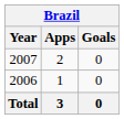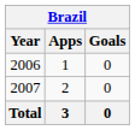 <table class="wikitable" style="text-align:center">
 <tr>
 <th colspan="3"><a href='#'>Brazil</a></th>
 </tr>
 <tr>
 <th>Year</th>
 <th>Apps</th>
 <th>Goals</th>
 </tr>
 <tr>
-<td>2007</td>
-<td>2</td>
+<td>2006</td>
+<td>1</td>
 <td>0</td>
 </tr>
 <tr>
-<td>2006</td>
-<td>1</td>
+<td>2007</td>
+<td>2</td>
 <td>0</td>
 </tr>
 <tr>
 <th>Total</th>
 <th>3</th>
 <th>0</th>
 </tr>
 </table>
